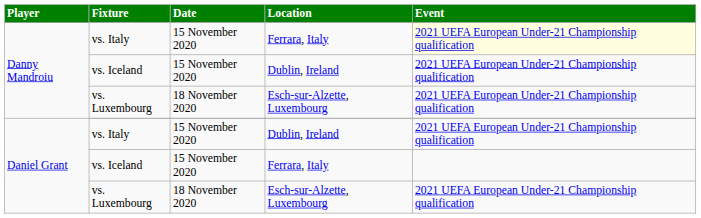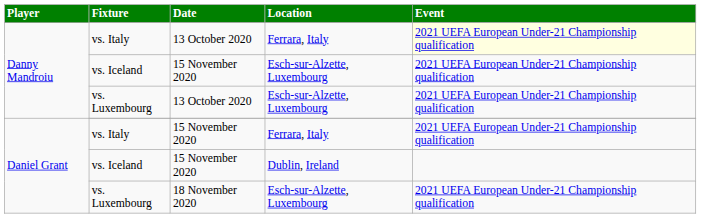 <table class="wikitable" style="width:75%;">
 <tr>
 <th style="background:green; color:white; text-align:left;">Player</th>
 <th style="background:green; color:white; text-align:left;">Fixture</th>
 <th style="background:green; color:white; text-align:left;">Date</th>
 <th style="background:green; color:white; text-align:left;">Location</th>
 <th style="background:green; color:white; text-align:left;">Event</th>
 </tr>
 <tr>
 <td rowspan="4"><a href='#'>Danny Mandroiu</a></td>
 </tr>
 <tr>
 <td>vs.  Italy</td>
-<td>15 November 2020</td>
+<td>13 October 2020</td>
 <td><a href='#'>Ferrara</a>, <a href='#'>Italy</a></td>
 <td style="background: lightyellow;"><a href='#'>2021 UEFA European Under-21 Championship qualification</a></td>
 </tr>
 <tr>
 <td>vs.  Iceland</td>
 <td>15 November 2020</td>
-<td><a href='#'>Dublin</a>, <a href='#'>Ireland</a></td>
+<td><a href='#'>Esch-sur-Alzette</a>, <a href='#'>Luxembourg</a></td>
 <td><a href='#'>2021 UEFA European Under-21 Championship qualification</a></td>
 </tr>
 <tr>
 <td>vs.  Luxembourg</td>
-<td>18 November 2020</td>
+<td>13 October 2020</td>
 <td><a href='#'>Esch-sur-Alzette</a>, <a href='#'>Luxembourg</a></td>
 <td><a href='#'>2021 UEFA European Under-21 Championship qualification</a></td>
 </tr>
 <tr>
 <td rowspan="4"><a href='#'>Daniel Grant</a></td>
 </tr>
 <tr>
 <td>vs.  Italy</td>
 <td>15 November 2020</td>
-<td><a href='#'>Dublin</a>, <a href='#'>Ireland</a></td>
+<td><a href='#'>Ferrara</a>, <a href='#'>Italy</a></td>
 <td><a href='#'>2021 UEFA European Under-21 Championship qualification</a></td>
 </tr>
 <tr>
 <td>vs.  Iceland</td>
 <td>15 November 2020</td>
-<td><a href='#'>Ferrara</a>, <a href='#'>Italy</a></td>
+<td><a href='#'>Dublin</a>, <a href='#'>Ireland</a></td>
 </tr>
 <tr>
 <td>vs.  Luxembourg</td>
 <td>18 November 2020</td>
 <td><a href='#'>Esch-sur-Alzette</a>, <a href='#'>Luxembourg</a></td>
 <td><a href='#'>2021 UEFA European Under-21 Championship qualification</a></td>
 </tr>
 </table>
